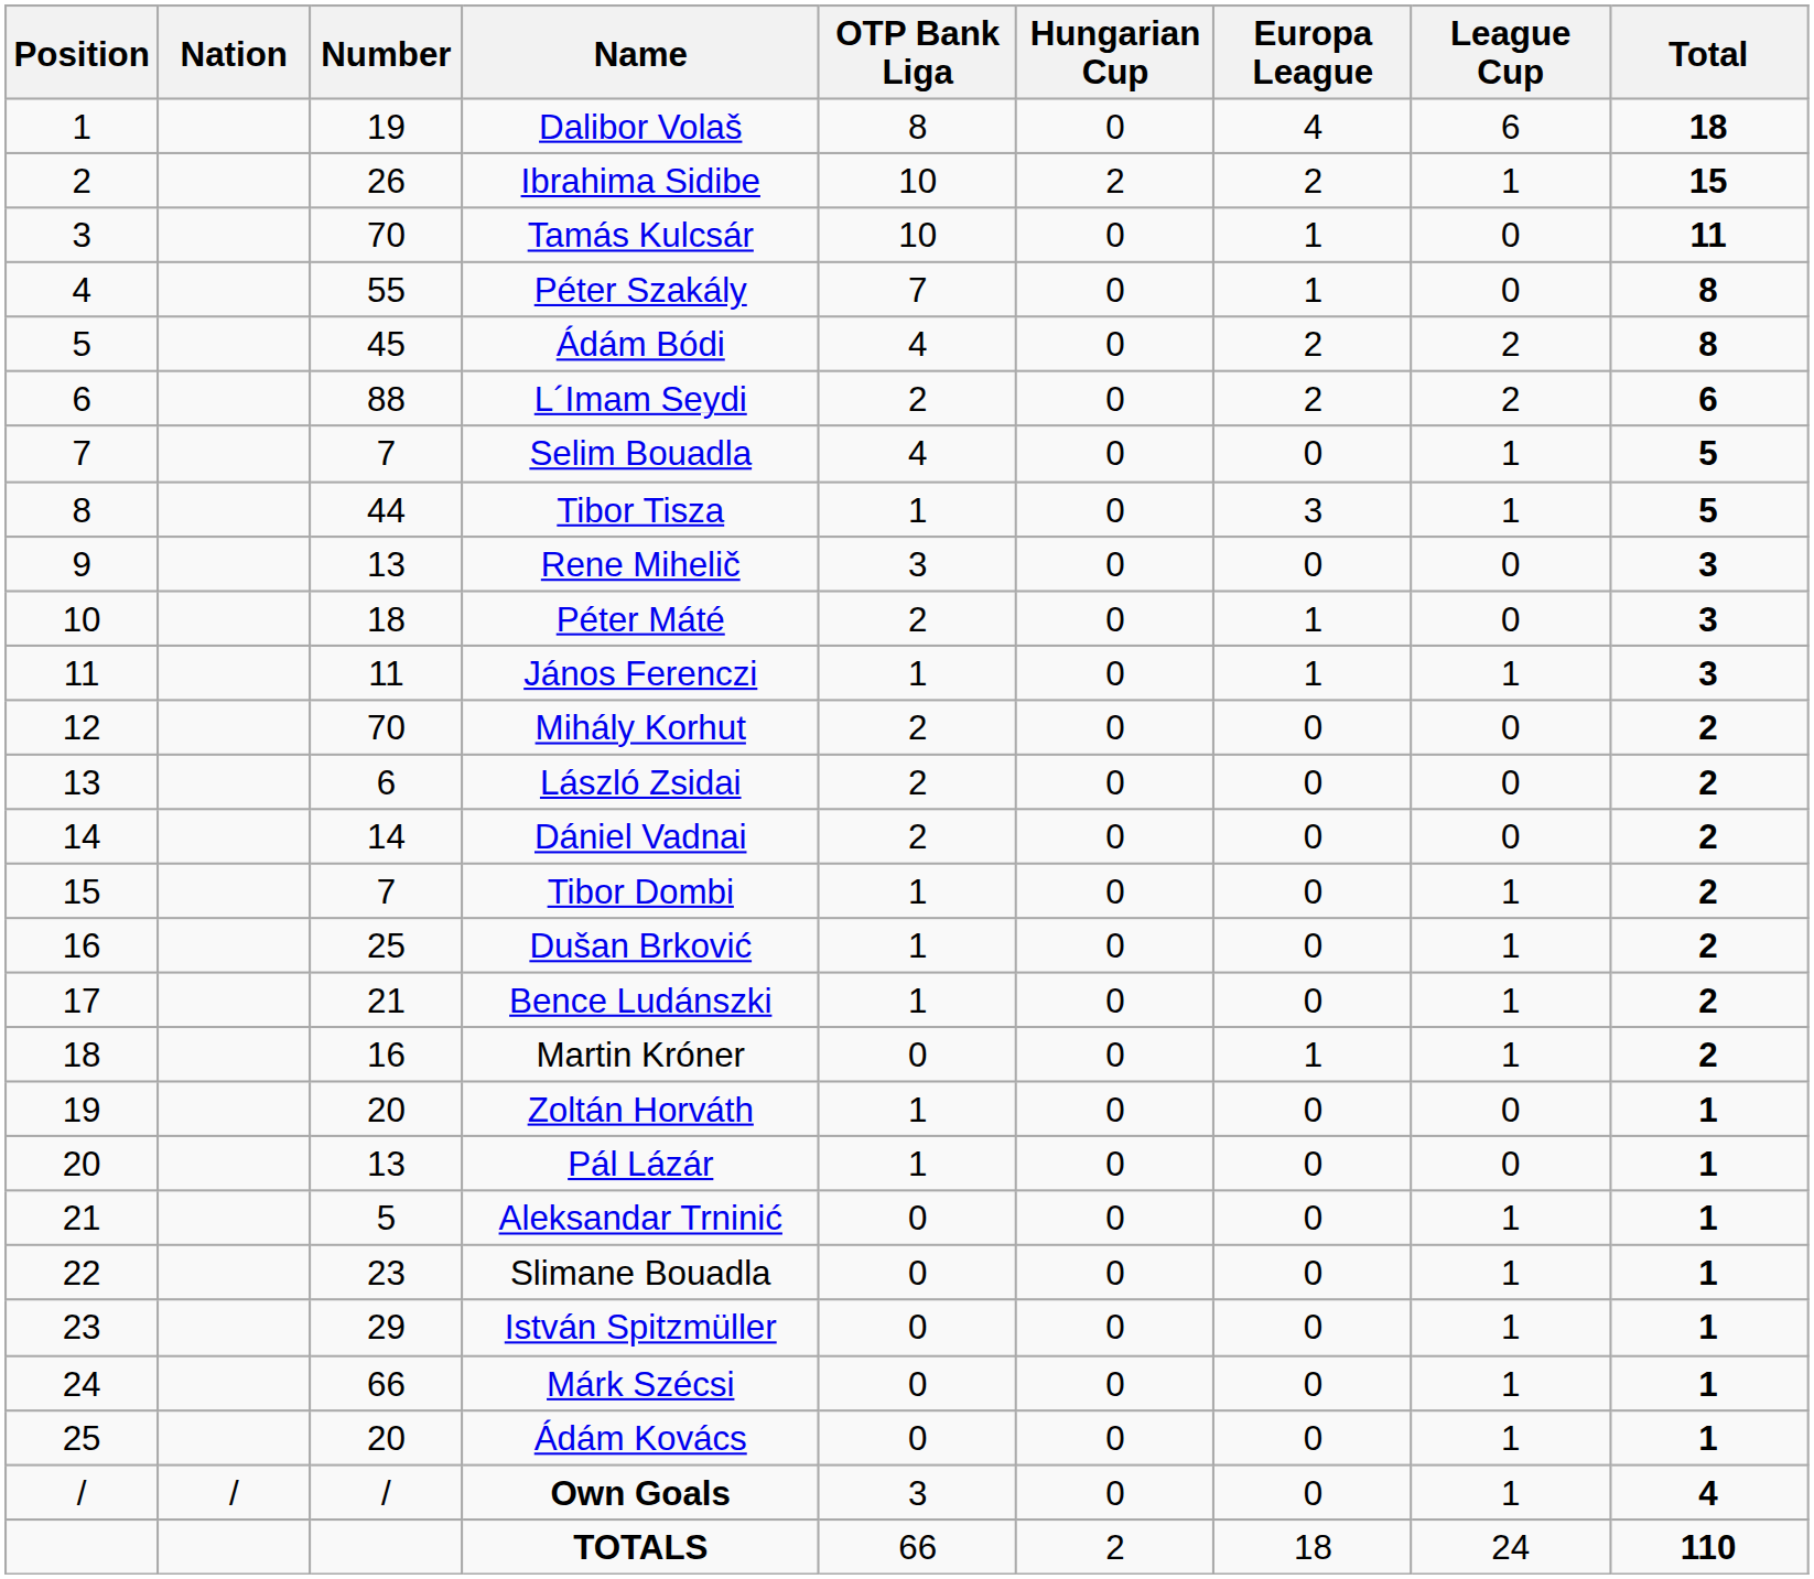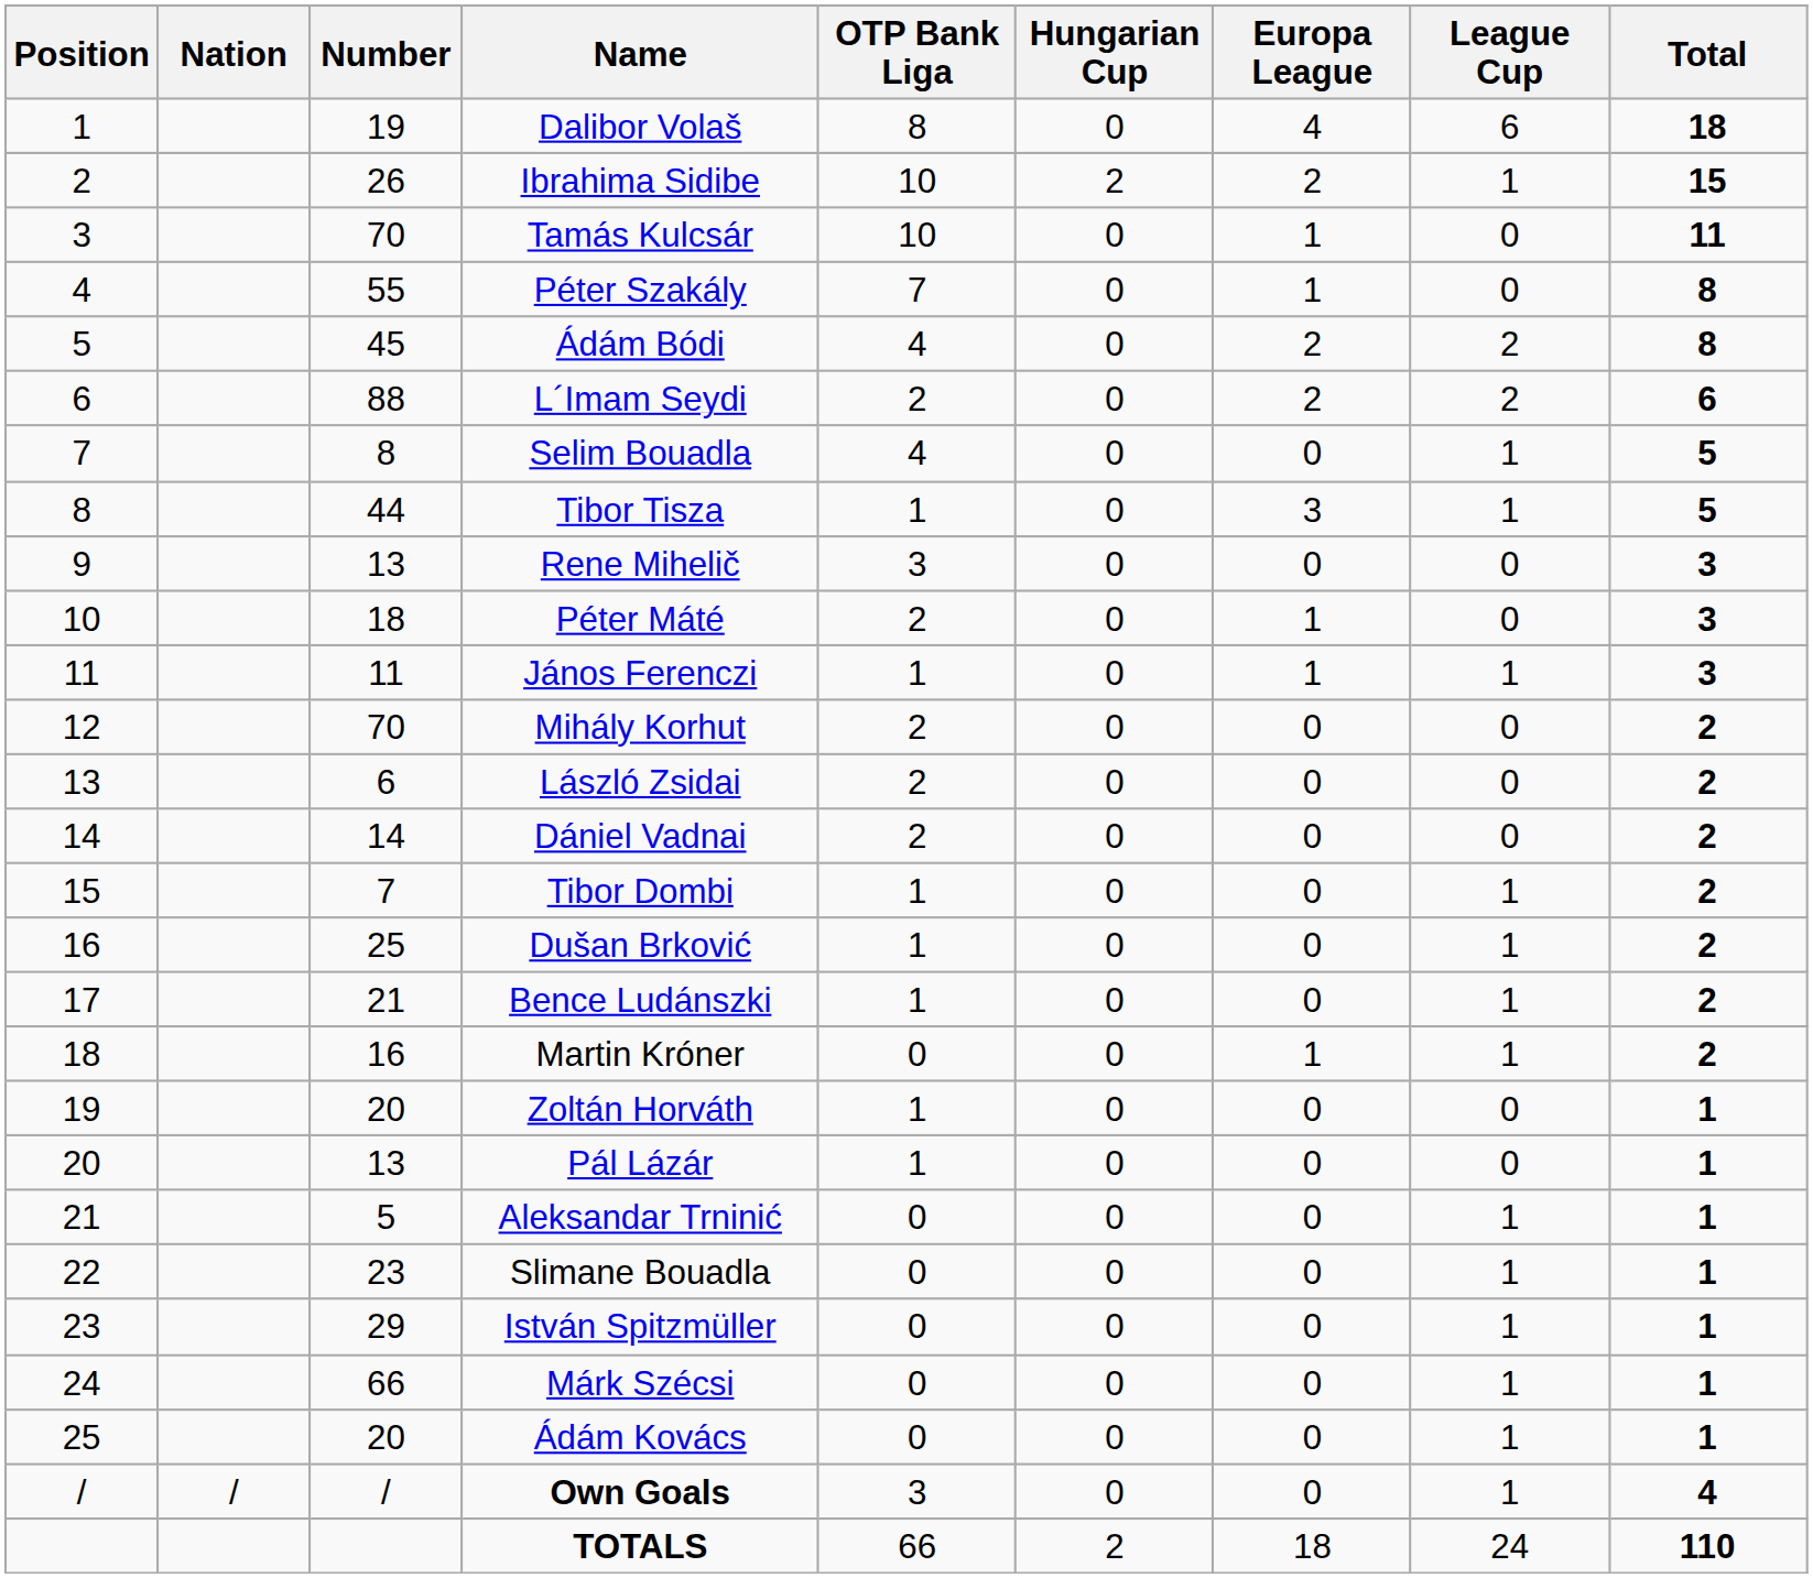 <table class="wikitable" style="font-size: 95%; text-align: center;">
 <tr>
 <th width=60>Position</th>
 <th width=60>Nation</th>
 <th width=60>Number</th>
 <th width=150>Name</th>
 <th width=80>OTP Bank Liga</th>
 <th width=80>Hungarian Cup</th>
 <th width=80>Europa League</th>
 <th width=80>League Cup</th>
 <th width=80>Total</th>
 </tr>
 <tr>
 <td>1</td>
 <td></td>
 <td>19</td>
 <td><a href='#'>Dalibor Volaš</a></td>
 <td>8</td>
 <td>0</td>
 <td>4</td>
 <td>6</td>
 <td><strong>18</strong></td>
 </tr>
 <tr>
 <td>2</td>
 <td></td>
 <td>26</td>
 <td><a href='#'>Ibrahima Sidibe</a></td>
 <td>10</td>
 <td>2</td>
 <td>2</td>
 <td>1</td>
 <td><strong>15</strong></td>
 </tr>
 <tr>
 <td>3</td>
 <td></td>
 <td>70</td>
 <td><a href='#'>Tamás Kulcsár</a></td>
 <td>10</td>
 <td>0</td>
 <td>1</td>
 <td>0</td>
 <td><strong>11</strong></td>
 </tr>
 <tr>
 <td>4</td>
 <td></td>
 <td>55</td>
 <td><a href='#'>Péter Szakály</a></td>
 <td>7</td>
 <td>0</td>
 <td>1</td>
 <td>0</td>
 <td><strong>8</strong></td>
 </tr>
 <tr>
 <td>5</td>
 <td></td>
 <td>45</td>
 <td><a href='#'>Ádám Bódi</a></td>
 <td>4</td>
 <td>0</td>
 <td>2</td>
 <td>2</td>
 <td><strong>8</strong></td>
 </tr>
 <tr>
 <td>6</td>
 <td></td>
 <td>88</td>
 <td><a href='#'>L´Imam Seydi</a></td>
 <td>2</td>
 <td>0</td>
 <td>2</td>
 <td>2</td>
 <td><strong>6</strong></td>
 </tr>
 <tr>
 <td>7</td>
 <td></td>
-<td>7</td>
+<td>8</td>
 <td><a href='#'>Selim Bouadla</a></td>
 <td>4</td>
 <td>0</td>
 <td>0</td>
 <td>1</td>
 <td><strong>5</strong></td>
 </tr>
 <tr>
 <td>8</td>
 <td></td>
 <td>44</td>
 <td><a href='#'>Tibor Tisza</a></td>
 <td>1</td>
 <td>0</td>
 <td>3</td>
 <td>1</td>
 <td><strong>5</strong></td>
 </tr>
 <tr>
 <td>9</td>
 <td></td>
 <td>13</td>
 <td><a href='#'>Rene Mihelič</a></td>
 <td>3</td>
 <td>0</td>
 <td>0</td>
 <td>0</td>
 <td><strong>3</strong></td>
 </tr>
 <tr>
 <td>10</td>
 <td></td>
 <td>18</td>
 <td><a href='#'>Péter Máté</a></td>
 <td>2</td>
 <td>0</td>
 <td>1</td>
 <td>0</td>
 <td><strong>3</strong></td>
 </tr>
 <tr>
 <td>11</td>
 <td></td>
 <td>11</td>
 <td><a href='#'>János Ferenczi</a></td>
 <td>1</td>
 <td>0</td>
 <td>1</td>
 <td>1</td>
 <td><strong>3</strong></td>
 </tr>
 <tr>
 <td>12</td>
 <td></td>
 <td>70</td>
 <td><a href='#'>Mihály Korhut</a></td>
 <td>2</td>
 <td>0</td>
 <td>0</td>
 <td>0</td>
 <td><strong>2</strong></td>
 </tr>
 <tr>
 <td>13</td>
 <td></td>
 <td>6</td>
 <td><a href='#'>László Zsidai</a></td>
 <td>2</td>
 <td>0</td>
 <td>0</td>
 <td>0</td>
 <td><strong>2</strong></td>
 </tr>
 <tr>
 <td>14</td>
 <td></td>
 <td>14</td>
 <td><a href='#'>Dániel Vadnai</a></td>
 <td>2</td>
 <td>0</td>
 <td>0</td>
 <td>0</td>
 <td><strong>2</strong></td>
 </tr>
 <tr>
 <td>15</td>
 <td></td>
 <td>7</td>
 <td><a href='#'>Tibor Dombi</a></td>
 <td>1</td>
 <td>0</td>
 <td>0</td>
 <td>1</td>
 <td><strong>2</strong></td>
 </tr>
 <tr>
 <td>16</td>
 <td></td>
 <td>25</td>
 <td><a href='#'>Dušan Brković</a></td>
 <td>1</td>
 <td>0</td>
 <td>0</td>
 <td>1</td>
 <td><strong>2</strong></td>
 </tr>
 <tr>
 <td>17</td>
 <td></td>
 <td>21</td>
 <td><a href='#'>Bence Ludánszki</a></td>
 <td>1</td>
 <td>0</td>
 <td>0</td>
 <td>1</td>
 <td><strong>2</strong></td>
 </tr>
 <tr>
 <td>18</td>
 <td></td>
 <td>16</td>
 <td>Martin Króner</td>
 <td>0</td>
 <td>0</td>
 <td>1</td>
 <td>1</td>
 <td><strong>2</strong></td>
 </tr>
 <tr>
 <td>19</td>
 <td></td>
 <td>20</td>
 <td><a href='#'>Zoltán Horváth</a></td>
 <td>1</td>
 <td>0</td>
 <td>0</td>
 <td>0</td>
 <td><strong>1</strong></td>
 </tr>
 <tr>
 <td>20</td>
 <td></td>
 <td>13</td>
 <td><a href='#'>Pál Lázár</a></td>
 <td>1</td>
 <td>0</td>
 <td>0</td>
 <td>0</td>
 <td><strong>1</strong></td>
 </tr>
 <tr>
 <td>21</td>
 <td></td>
 <td>5</td>
 <td><a href='#'>Aleksandar Trninić</a></td>
 <td>0</td>
 <td>0</td>
 <td>0</td>
 <td>1</td>
 <td><strong>1</strong></td>
 </tr>
 <tr>
 <td>22</td>
 <td></td>
 <td>23</td>
 <td>Slimane Bouadla</td>
 <td>0</td>
 <td>0</td>
 <td>0</td>
 <td>1</td>
 <td><strong>1</strong></td>
 </tr>
 <tr>
 <td>23</td>
 <td></td>
 <td>29</td>
 <td><a href='#'>István Spitzmüller</a></td>
 <td>0</td>
 <td>0</td>
 <td>0</td>
 <td>1</td>
 <td><strong>1</strong></td>
 </tr>
 <tr>
 <td>24</td>
 <td></td>
 <td>66</td>
 <td><a href='#'>Márk Szécsi</a></td>
 <td>0</td>
 <td>0</td>
 <td>0</td>
 <td>1</td>
 <td><strong>1</strong></td>
 </tr>
 <tr>
 <td>25</td>
 <td></td>
 <td>20</td>
 <td><a href='#'>Ádám Kovács</a></td>
 <td>0</td>
 <td>0</td>
 <td>0</td>
 <td>1</td>
 <td><strong>1</strong></td>
 </tr>
 <tr>
 <td>/</td>
 <td>/</td>
 <td>/</td>
 <td><strong>Own Goals</strong></td>
 <td>3</td>
 <td>0</td>
 <td>0</td>
 <td>1</td>
 <td><strong>4</strong></td>
 </tr>
 <tr>
 <td></td>
 <td></td>
 <td></td>
 <td><strong>TOTALS</strong></td>
 <td>66</td>
 <td>2</td>
 <td>18</td>
 <td>24</td>
 <td><strong>110</strong></td>
 </tr>
 </table>
